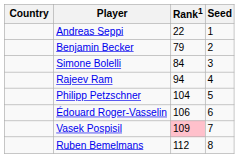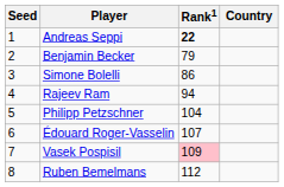 <table class="sortable wikitable">
 <tr>
-<th width="70">Country</th>
+<th>Seed</th>
 <th width="175">Player</th>
 <th>Rank<sup>1</sup></th>
-<th>Seed</th>
+<th width="70">Country</th>
 </tr>
 <tr>
+<td>1</td>
+<td><a href='#'>Andreas Seppi</a></td>
+<td><strong>22</strong></td>
 <td></td>
-<td><a href='#'>Andreas Seppi</a></td>
-<td>22</td>
-<td>1</td>
 </tr>
 <tr>
-<td></td>
+<td>2</td>
 <td><a href='#'>Benjamin Becker</a></td>
 <td>79</td>
-<td>2</td>
+<td></td>
 </tr>
 <tr>
+<td>3</td>
+<td><a href='#'>Simone Bolelli</a></td>
+<td>86</td>
 <td></td>
-<td><a href='#'>Simone Bolelli</a></td>
-<td>84</td>
-<td>3</td>
 </tr>
 <tr>
-<td></td>
+<td>4</td>
 <td><a href='#'>Rajeev Ram</a></td>
 <td>94</td>
-<td>4</td>
+<td></td>
 </tr>
 <tr>
-<td></td>
+<td>5</td>
 <td><a href='#'>Philipp Petzschner</a></td>
 <td>104</td>
-<td>5</td>
+<td></td>
 </tr>
 <tr>
+<td>6</td>
+<td><a href='#'>Édouard Roger-Vasselin</a></td>
+<td>107</td>
 <td></td>
-<td><a href='#'>Édouard Roger-Vasselin</a></td>
-<td>106</td>
-<td>6</td>
 </tr>
 <tr>
-<td></td>
+<td>7</td>
 <td><a href='#'>Vasek Pospisil</a></td>
 <td style="background: pink;">109</td>
-<td>7</td>
+<td></td>
 </tr>
 <tr>
-<td></td>
+<td>8</td>
 <td><a href='#'>Ruben Bemelmans</a></td>
 <td>112</td>
-<td>8</td>
+<td></td>
 </tr>
 </table>
